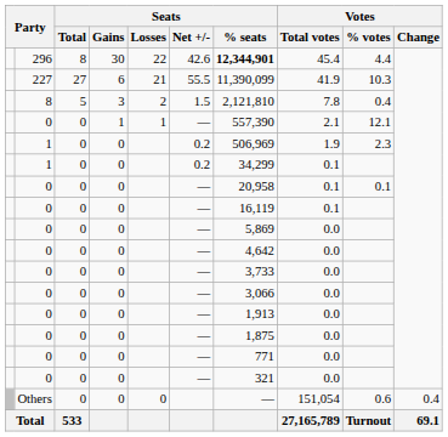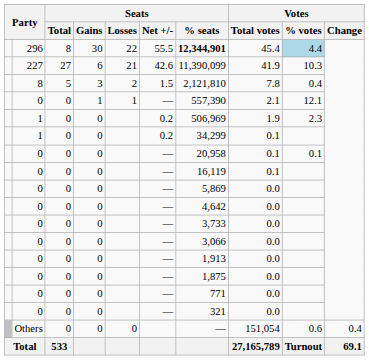 <table class="wikitable" style="text-align:right; font-size:95%;">
 <tr>
 <th colspan="2" rowspan="2">Party</th>
 <th colspan="5">Seats</th>
 <th colspan="3">Votes</th>
 </tr>
 <tr>
 <th>Total</th>
 <th>Gains</th>
 <th>Losses</th>
 <th>Net +/-</th>
 <th>% seats</th>
 <th>Total votes</th>
 <th>% votes</th>
 <th>Change</th>
 </tr>
 <tr>
 <td></td>
 <td>296</td>
 <td>8</td>
 <td>30</td>
 <td>22</td>
-<td>42.6</td>
+<td>55.5</td>
 <td><strong>12,344,901</strong></td>
 <td>45.4</td>
-<td>4.4</td>
+<td style="background: lightblue;">4.4</td>
 </tr>
 <tr>
 <td></td>
 <td>227</td>
 <td>27</td>
 <td>6</td>
 <td>21</td>
-<td>55.5</td>
+<td>42.6</td>
 <td>11,390,099</td>
 <td>41.9</td>
 <td>10.3</td>
 </tr>
 <tr>
 <td></td>
 <td>8</td>
 <td>5</td>
 <td>3</td>
 <td>2</td>
 <td>1.5</td>
 <td>2,121,810</td>
 <td>7.8</td>
 <td>0.4</td>
 </tr>
 <tr>
 <td></td>
 <td>0</td>
 <td>0</td>
 <td>1</td>
 <td>1</td>
 <td>—</td>
 <td>557,390</td>
 <td>2.1</td>
 <td>12.1</td>
 </tr>
 <tr>
 <td></td>
 <td>1</td>
 <td>0</td>
 <td>0</td>
 <td></td>
 <td>0.2</td>
 <td>506,969</td>
 <td>1.9</td>
 <td>2.3</td>
 </tr>
 <tr>
 <td></td>
 <td>1</td>
 <td>0</td>
 <td>0</td>
 <td></td>
 <td>0.2</td>
 <td>34,299</td>
 <td>0.1</td>
 <td></td>
 </tr>
 <tr>
 <td></td>
 <td>0</td>
 <td>0</td>
 <td>0</td>
 <td></td>
 <td>—</td>
 <td>20,958</td>
 <td>0.1</td>
 <td>0.1</td>
 </tr>
 <tr>
 <td></td>
 <td>0</td>
 <td>0</td>
 <td>0</td>
 <td></td>
 <td>—</td>
 <td>16,119</td>
 <td>0.1</td>
 <td></td>
 </tr>
 <tr>
 <td></td>
 <td>0</td>
 <td>0</td>
 <td>0</td>
 <td></td>
 <td>—</td>
 <td>5,869</td>
 <td>0.0</td>
 <td></td>
 </tr>
 <tr>
 <td></td>
 <td>0</td>
 <td>0</td>
 <td>0</td>
 <td></td>
 <td>—</td>
 <td>4,642</td>
 <td>0.0</td>
 <td></td>
 </tr>
 <tr>
 <td></td>
 <td>0</td>
 <td>0</td>
 <td>0</td>
 <td></td>
 <td>—</td>
 <td>3,733</td>
 <td>0.0</td>
 <td></td>
 </tr>
 <tr>
 <td></td>
 <td>0</td>
 <td>0</td>
 <td>0</td>
 <td></td>
 <td>—</td>
 <td>3,066</td>
 <td>0.0</td>
 <td></td>
 </tr>
 <tr>
 <td></td>
 <td>0</td>
 <td>0</td>
 <td>0</td>
 <td></td>
 <td>—</td>
 <td>1,913</td>
 <td>0.0</td>
 <td></td>
 </tr>
 <tr>
 <td></td>
 <td>0</td>
 <td>0</td>
 <td>0</td>
 <td></td>
 <td>—</td>
 <td>1,875</td>
 <td>0.0</td>
 <td></td>
 </tr>
 <tr>
 <td></td>
 <td>0</td>
 <td>0</td>
 <td>0</td>
 <td></td>
 <td>—</td>
 <td>771</td>
 <td>0.0</td>
 <td></td>
 </tr>
 <tr>
 <td></td>
 <td>0</td>
 <td>0</td>
 <td>0</td>
 <td></td>
 <td>—</td>
 <td>321</td>
 <td>0.0</td>
 <td></td>
 </tr>
 <tr>
 <td style="background:silver;"> </td>
 <td align=left>Others</td>
 <td>0</td>
 <td>0</td>
 <td>0</td>
 <td></td>
 <td>—</td>
 <td>151,054</td>
 <td>0.6</td>
 <td>0.4</td>
 </tr>
 <tr>
 <th colspan="2">Total</th>
 <th>533</th>
 <th></th>
 <th></th>
 <th></th>
 <th></th>
 <th style="text-align: right;">27,165,789</th>
 <th align=left>Turnout</th>
 <th style="text-align: right;">69.1</th>
 </tr>
 </table>
